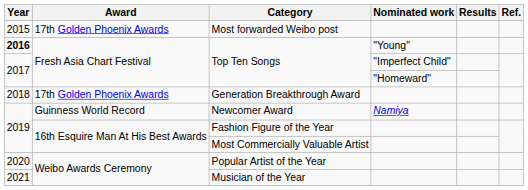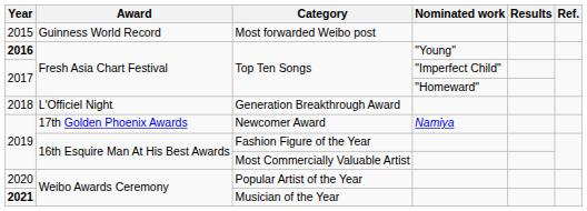 <table class="wikitable sortable">
 <tr>
 <th>Year</th>
 <th>Award</th>
 <th>Category</th>
 <th>Nominated work</th>
 <th>Results</th>
 <th class="unsortable ">Ref.</th>
 </tr>
 <tr>
 <td rowspan=1>2015</td>
-<td>17th <a href='#'>Golden Phoenix Awards</a></td>
+<td>Guinness World Record</td>
 <td>Most forwarded Weibo post</td>
 <td></td>
 <td></td>
 <td></td>
 </tr>
 <tr>
 <td><strong>2016</strong></td>
 <td rowspan=3>Fresh Asia Chart Festival</td>
 <td rowspan=3>Top Ten Songs</td>
 <td>"Young"</td>
 <td></td>
 <td rowspan=1></td>
 </tr>
 <tr>
 <td rowspan=2>2017</td>
 <td>"Imperfect Child"</td>
 <td></td>
 <td rowspan=2></td>
 </tr>
 <tr>
 <td>"Homeward"</td>
 <td></td>
 </tr>
 <tr>
 <td>2018</td>
-<td>17th <a href='#'>Golden Phoenix Awards</a></td>
+<td>L'Officiel Night</td>
 <td>Generation Breakthrough Award</td>
 <td></td>
 <td></td>
 <td></td>
 </tr>
 <tr>
 <td rowspan=3>2019</td>
-<td>Guinness World Record</td>
+<td>17th <a href='#'>Golden Phoenix Awards</a></td>
 <td>Newcomer Award</td>
 <td><em><a href='#'>Namiya</a></em></td>
 <td></td>
 <td></td>
 </tr>
 <tr>
 <td rowspan=2>16th Esquire Man At His Best Awards</td>
 <td>Fashion Figure of the Year</td>
 <td></td>
 <td></td>
 <td rowspan=2></td>
 </tr>
 <tr>
 <td>Most Commercially Valuable Artist</td>
 <td></td>
 <td></td>
 </tr>
 <tr>
 <td>2020</td>
 <td rowspan=2>Weibo Awards Ceremony</td>
 <td>Popular Artist of the Year</td>
 <td></td>
 <td></td>
 <td></td>
 </tr>
 <tr>
-<td>2021</td>
+<td><strong>2021</strong></td>
 <td>Musician of the Year</td>
 <td></td>
 <td></td>
 <td></td>
 </tr>
 </table>
